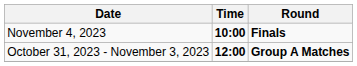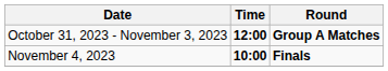 <table class="wikitable">
 <tr>
 <th>Date</th>
 <th>Time</th>
 <th>Round</th>
 </tr>
 <tr>
+<td>October 31, 2023 - November 3, 2023</td>
+<td><strong>12:00</strong></td>
+<td><strong>Group A Matches</strong></td>
+</tr>
+<tr>
 <td>November 4, 2023</td>
 <td><strong>10:00</strong></td>
 <td><strong>Finals</strong></td>
 </tr>
 <tr>
-<td>October 31, 2023 - November 3, 2023</td>
-<td><strong>12:00</strong></td>
-<td><strong>Group A Matches</strong></td>
-</tr>
-<tr>
 </tr>
 </table>
